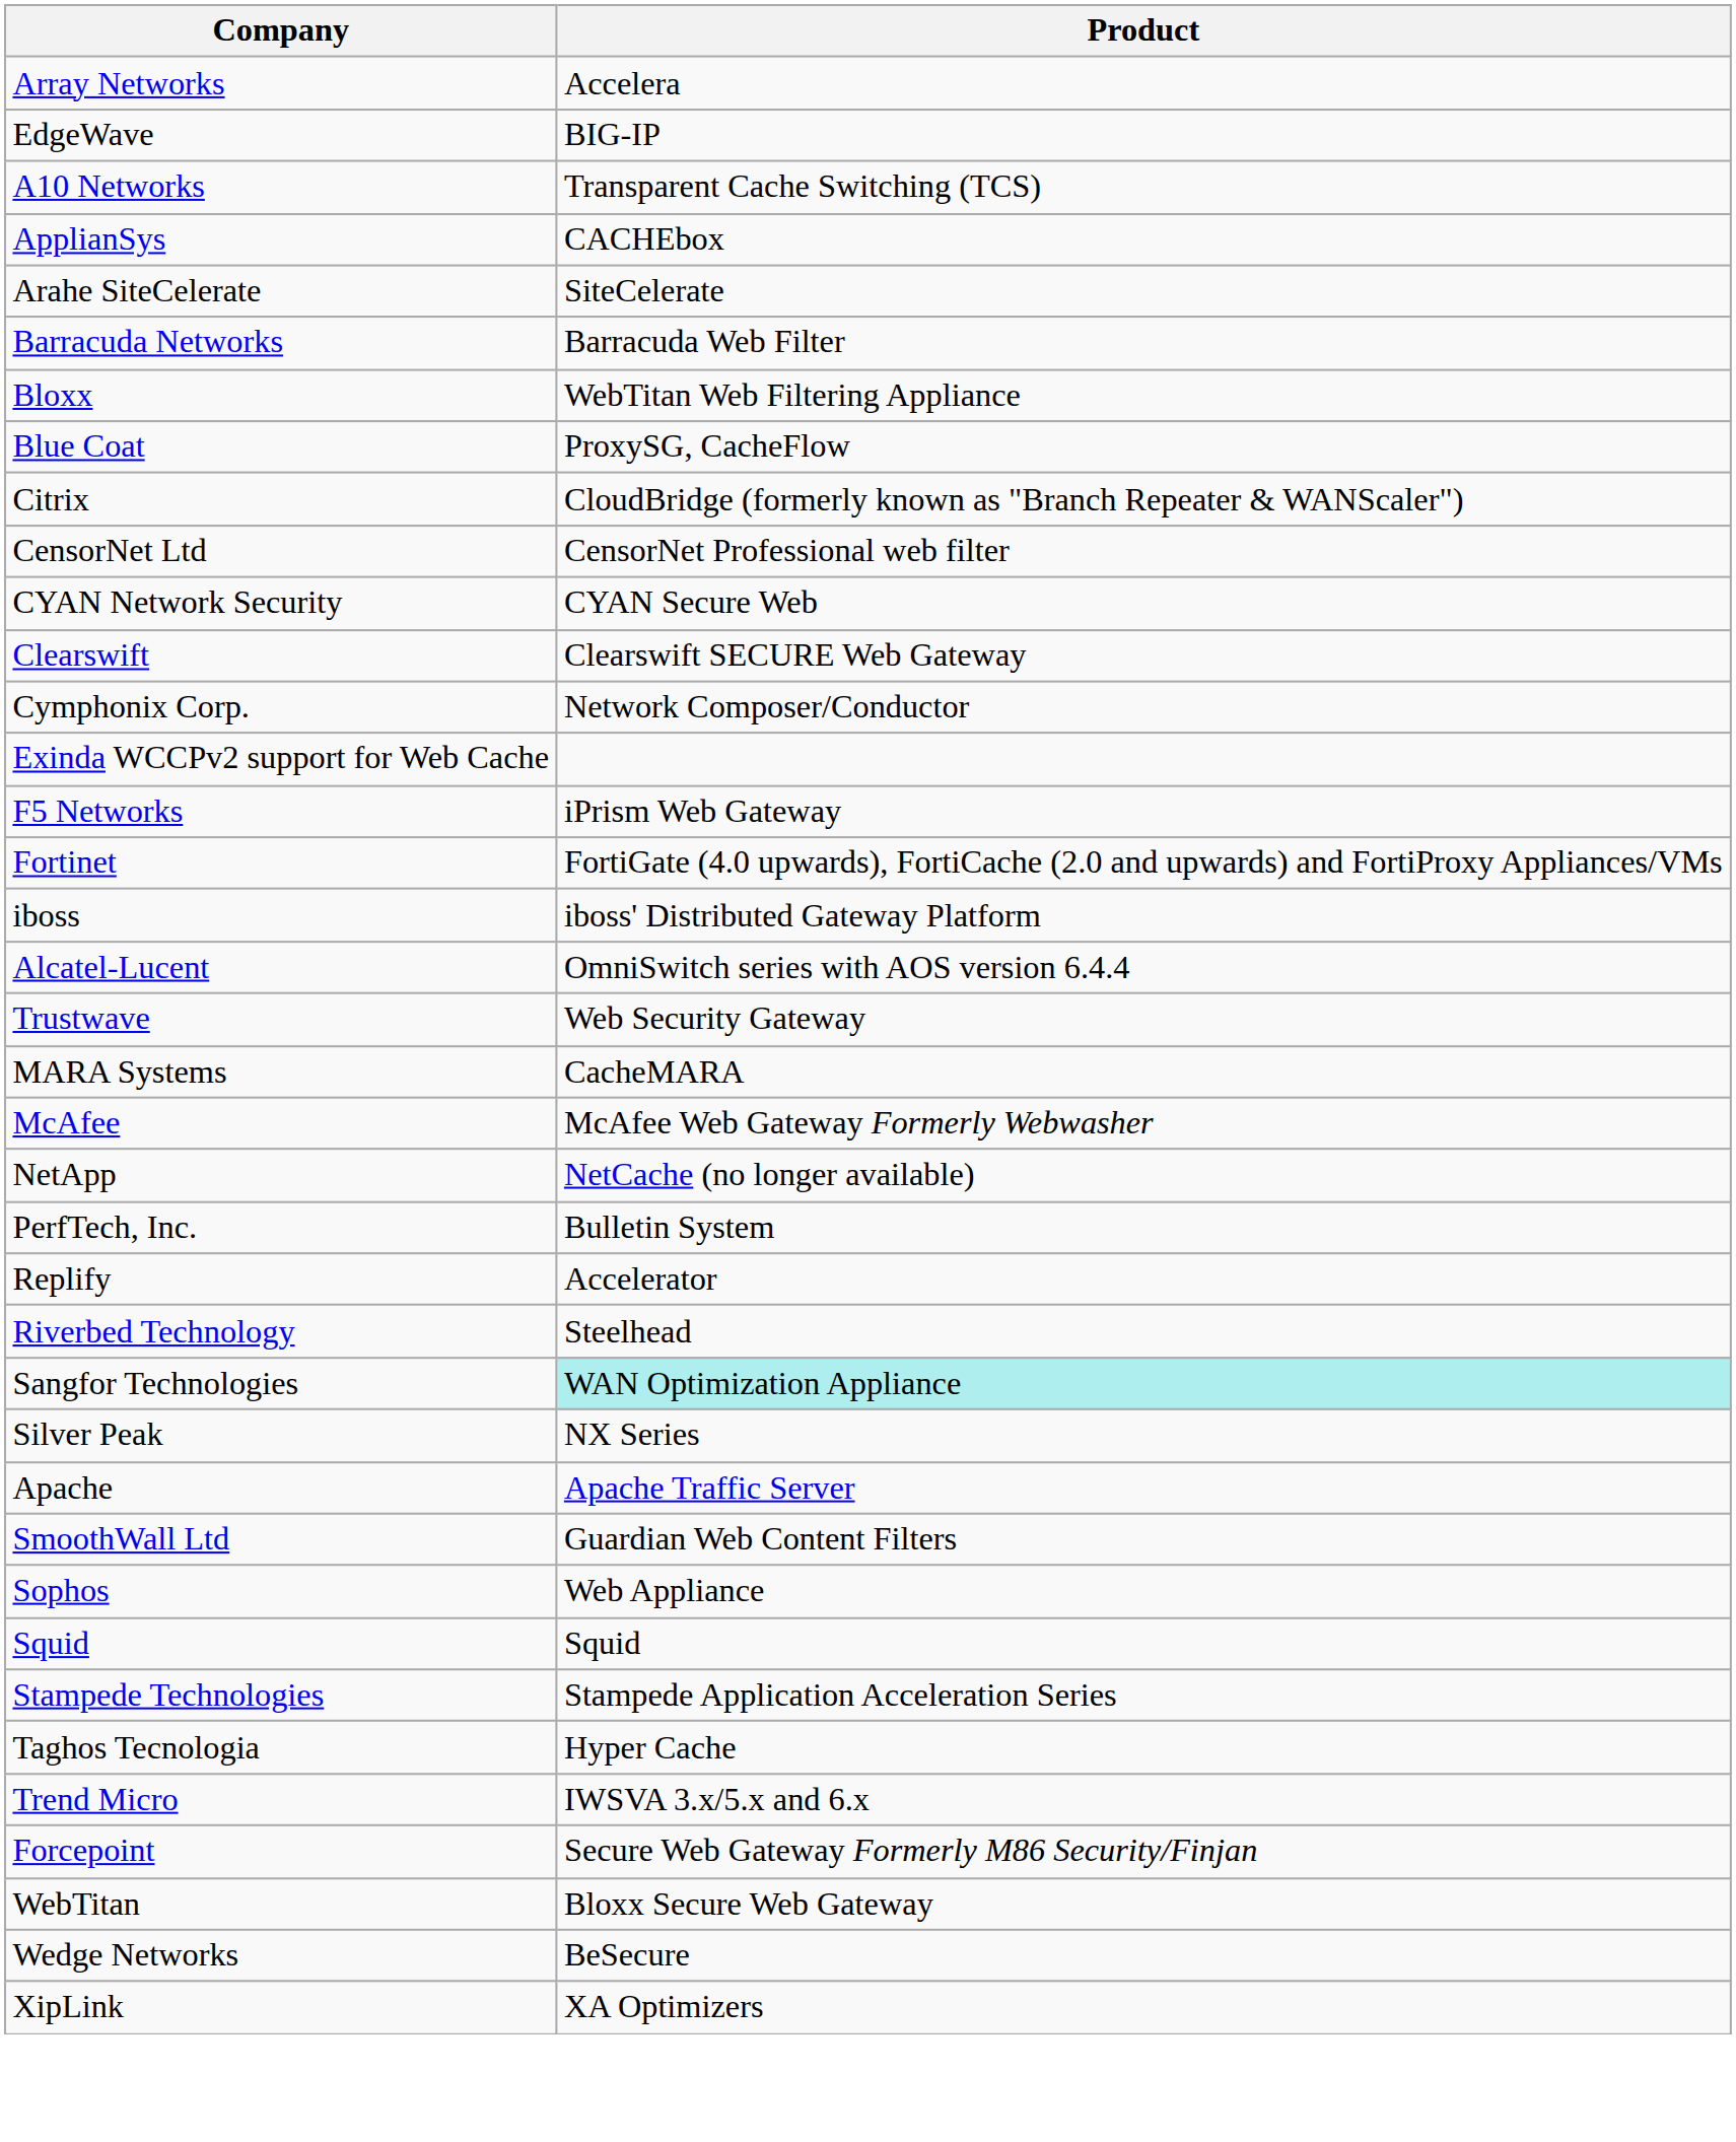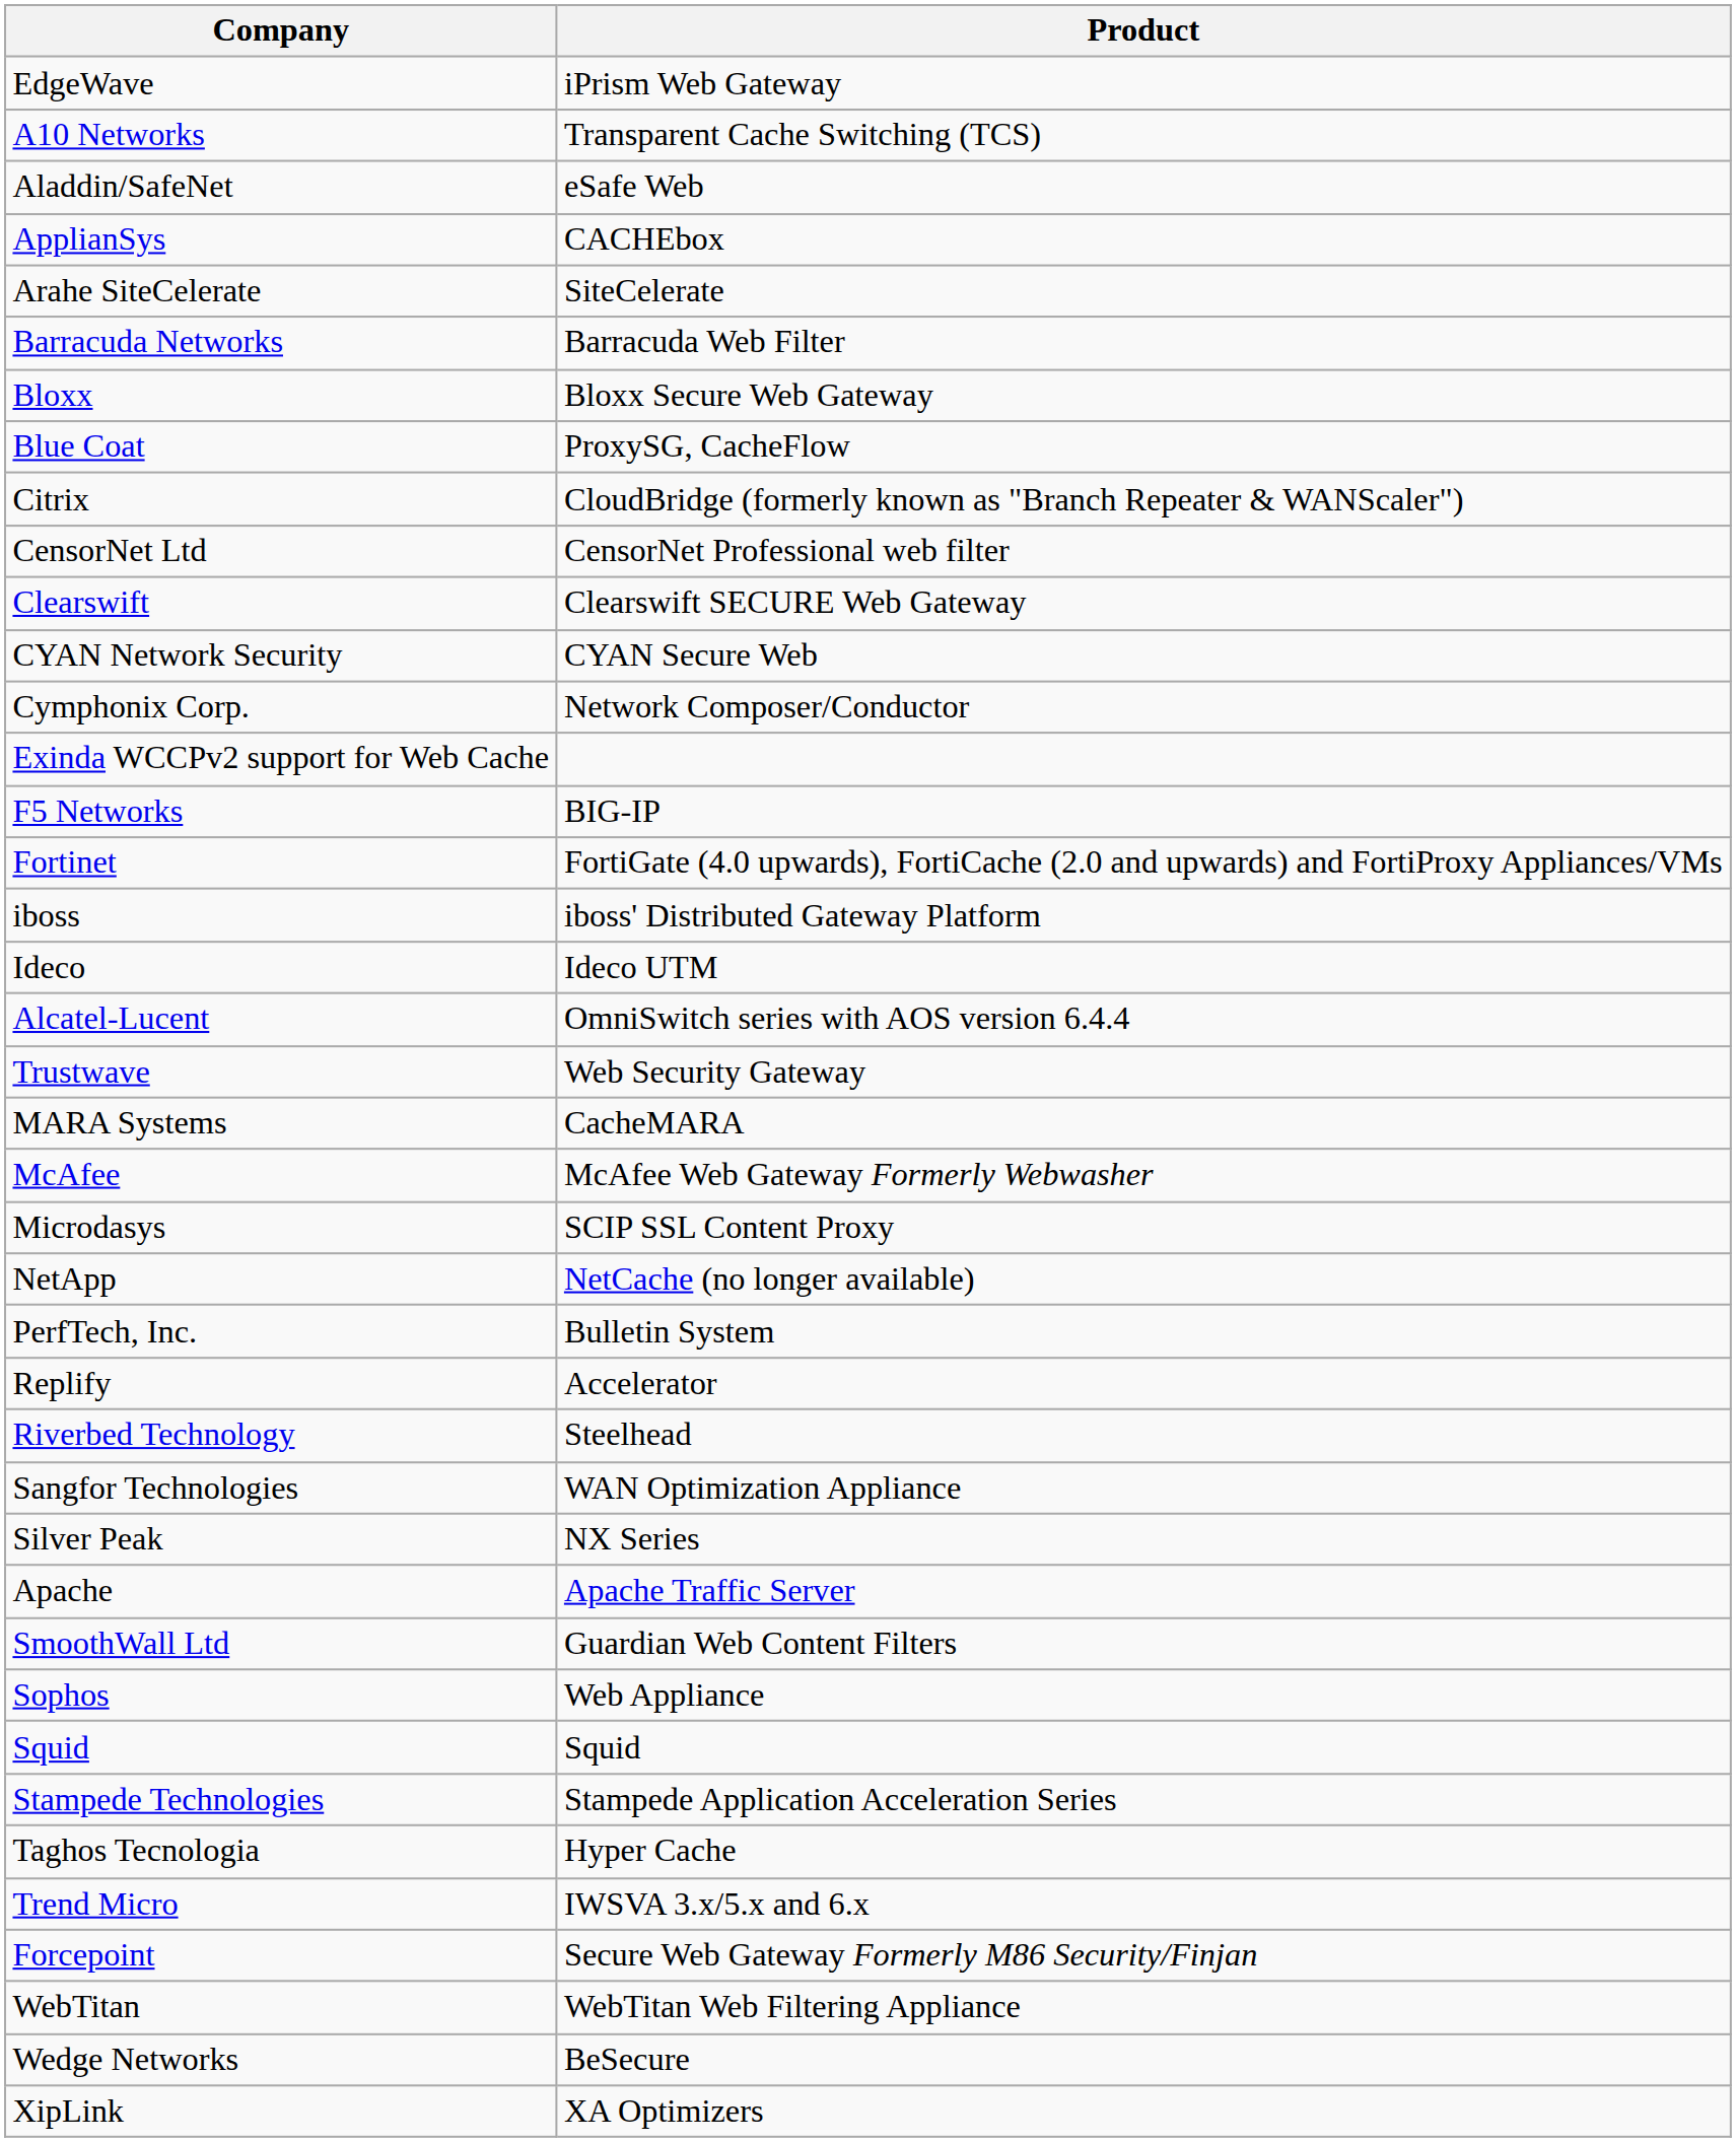 <table class="wikitable sortable">
 <tr>
 <th>Company</th>
 <th>Product</th>
 </tr>
 <tr>
-<td><a href='#'>Array Networks</a></td>
-<td>Accelera</td>
-</tr>
-<tr>
 <td>EdgeWave</td>
-<td>BIG-IP</td>
+<td>iPrism Web Gateway</td>
 </tr>
 <tr>
 <td><a href='#'>A10 Networks</a></td>
 <td>Transparent Cache Switching (TCS)</td>
+</tr>
+<tr>
+<td>Aladdin/SafeNet</td>
+<td>eSafe Web</td>
 </tr>
 <tr>
 <td><a href='#'>ApplianSys</a></td>
 <td>CACHEbox</td>
 </tr>
 <tr>
 <td>Arahe SiteCelerate</td>
 <td>SiteCelerate</td>
 </tr>
 <tr>
 <td><a href='#'>Barracuda Networks</a></td>
 <td>Barracuda Web Filter</td>
 </tr>
 <tr>
 <td><a href='#'>Bloxx</a></td>
-<td>WebTitan Web Filtering Appliance</td>
+<td>Bloxx Secure Web Gateway</td>
 </tr>
 <tr>
 <td><a href='#'>Blue Coat</a></td>
 <td>ProxySG, CacheFlow</td>
 </tr>
 <tr>
 <td>Citrix</td>
 <td>CloudBridge (formerly known as "Branch Repeater & WANScaler")</td>
 </tr>
 <tr>
 <td>CensorNet Ltd</td>
 <td>CensorNet Professional web filter</td>
 </tr>
 <tr>
+<td><a href='#'>Clearswift</a></td>
+<td>Clearswift SECURE Web Gateway</td>
+</tr>
+<tr>
 <td>CYAN Network Security</td>
 <td>CYAN Secure Web</td>
-</tr>
-<tr>
-<td><a href='#'>Clearswift</a></td>
-<td>Clearswift SECURE Web Gateway</td>
 </tr>
 <tr>
 <td>Cymphonix Corp.</td>
 <td>Network Composer/Conductor</td>
 </tr>
 <tr>
 <td><a href='#'>Exinda</a> WCCPv2 support for Web Cache</td>
 <td></td>
 </tr>
 <tr>
 <td><a href='#'>F5 Networks</a></td>
-<td>iPrism Web Gateway</td>
+<td>BIG-IP</td>
 </tr>
 <tr>
 <td><a href='#'>Fortinet</a></td>
 <td>FortiGate (4.0 upwards), FortiCache (2.0 and upwards) and FortiProxy Appliances/VMs</td>
 </tr>
 <tr>
 <td>iboss</td>
 <td>iboss' Distributed Gateway Platform</td>
+</tr>
+<tr>
+<td>Ideco</td>
+<td>Ideco UTM</td>
 </tr>
 <tr>
 <td><a href='#'>Alcatel-Lucent</a></td>
 <td>OmniSwitch series with AOS version 6.4.4</td>
 </tr>
 <tr>
 <td><a href='#'>Trustwave</a></td>
 <td>Web Security Gateway</td>
 </tr>
 <tr>
 <td>MARA Systems</td>
 <td>CacheMARA</td>
 </tr>
 <tr>
 <td><a href='#'>McAfee</a></td>
 <td>McAfee Web Gateway <em>Formerly Webwasher</em></td>
+</tr>
+<tr>
+<td>Microdasys</td>
+<td>SCIP SSL Content Proxy</td>
 </tr>
 <tr>
 <td>NetApp</td>
 <td><a href='#'>NetCache</a> (no longer available)</td>
 </tr>
 <tr>
 <td>PerfTech, Inc.</td>
 <td>Bulletin System</td>
 </tr>
 <tr>
 <td>Replify</td>
 <td>Accelerator</td>
 </tr>
 <tr>
 <td><a href='#'>Riverbed Technology</a></td>
 <td>Steelhead</td>
 </tr>
 <tr>
 <td>Sangfor Technologies</td>
-<td style="background: paleturquoise;">WAN Optimization Appliance</td>
+<td>WAN Optimization Appliance</td>
 </tr>
 <tr>
 <td>Silver Peak</td>
 <td>NX Series</td>
 </tr>
 <tr>
 <td>Apache</td>
 <td><a href='#'>Apache Traffic Server</a></td>
 </tr>
 <tr>
 <td><a href='#'>SmoothWall Ltd</a></td>
 <td>Guardian Web Content Filters</td>
 </tr>
 <tr>
 <td><a href='#'>Sophos</a></td>
 <td>Web Appliance</td>
 </tr>
 <tr>
 <td><a href='#'>Squid</a></td>
 <td>Squid</td>
 </tr>
 <tr>
 <td><a href='#'>Stampede Technologies</a></td>
 <td>Stampede Application Acceleration Series</td>
 </tr>
 <tr>
 <td>Taghos Tecnologia</td>
 <td>Hyper Cache</td>
 </tr>
 <tr>
 <td><a href='#'>Trend Micro</a></td>
 <td>IWSVA 3.x/5.x and 6.x</td>
 </tr>
 <tr>
 <td><a href='#'>Forcepoint</a></td>
 <td>Secure Web Gateway <em>Formerly M86 Security/Finjan</em></td>
 </tr>
 <tr>
 <td>WebTitan</td>
-<td>Bloxx Secure Web Gateway</td>
+<td>WebTitan Web Filtering Appliance</td>
 </tr>
 <tr>
 <td>Wedge Networks</td>
 <td>BeSecure</td>
 </tr>
 <tr>
 <td>XipLink</td>
 <td>XA Optimizers</td>
 </tr>
 </table>
